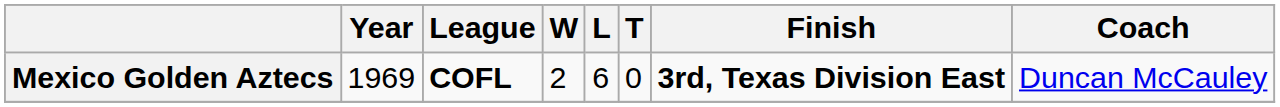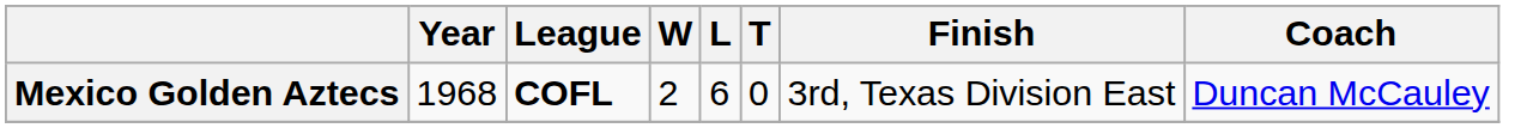 <table class="wikitable">
 <tr>
 <th></th>
 <th>Year</th>
 <th>League</th>
 <th>W</th>
 <th>L</th>
 <th>T</th>
 <th>Finish</th>
 <th>Coach</th>
 </tr>
 <tr>
 <th>Mexico Golden Aztecs</th>
-<td>1969</td>
+<td>1968</td>
 <td><strong>COFL</strong></td>
 <td>2</td>
 <td>6</td>
 <td>0</td>
-<td><strong>3rd, Texas Division East</strong></td>
+<td>3rd, Texas Division East</td>
 <td><a href='#'>Duncan McCauley</a></td>
 </tr>
 <tr>
 </tr>
 </table>
